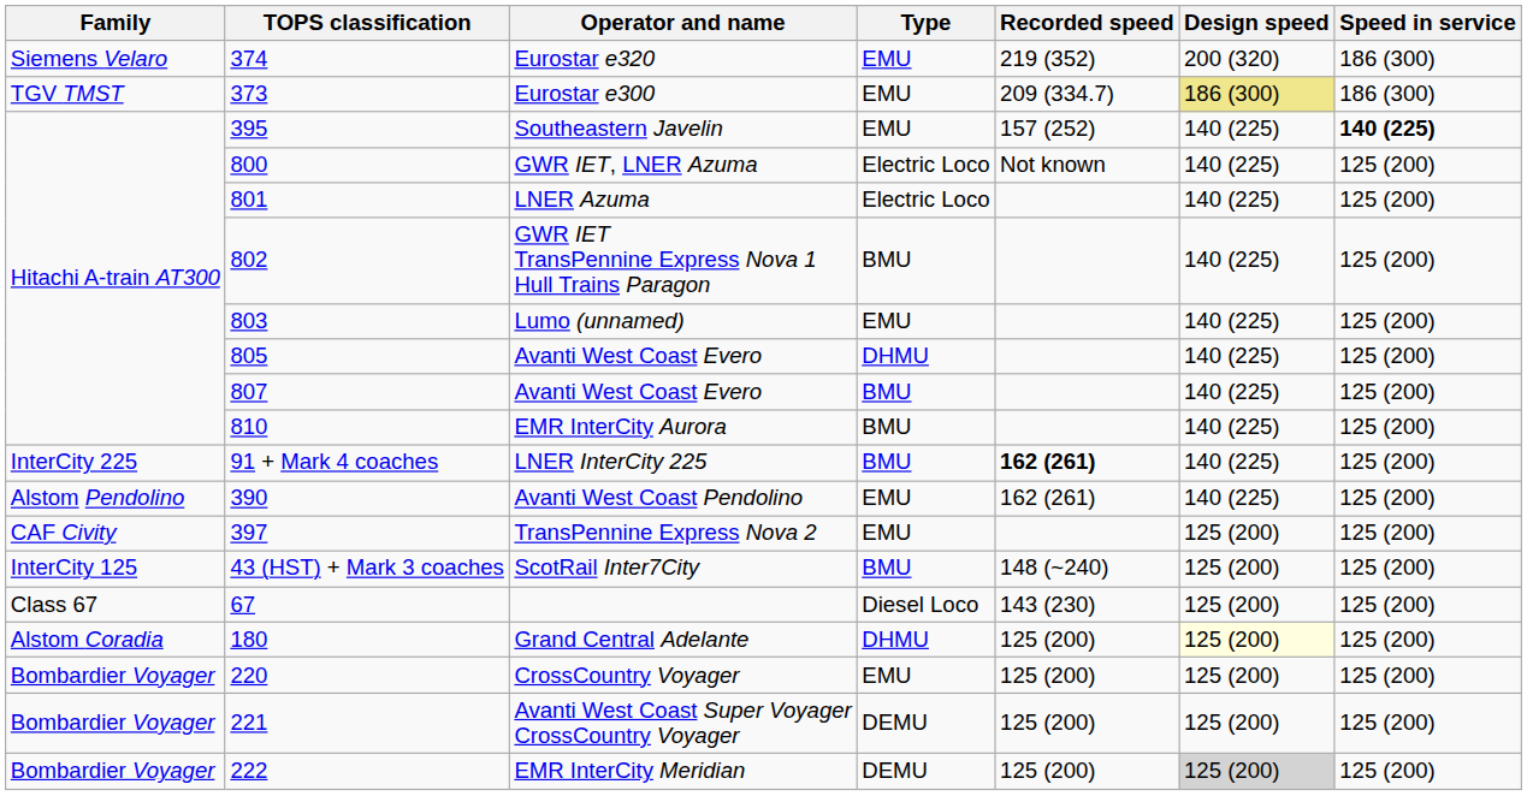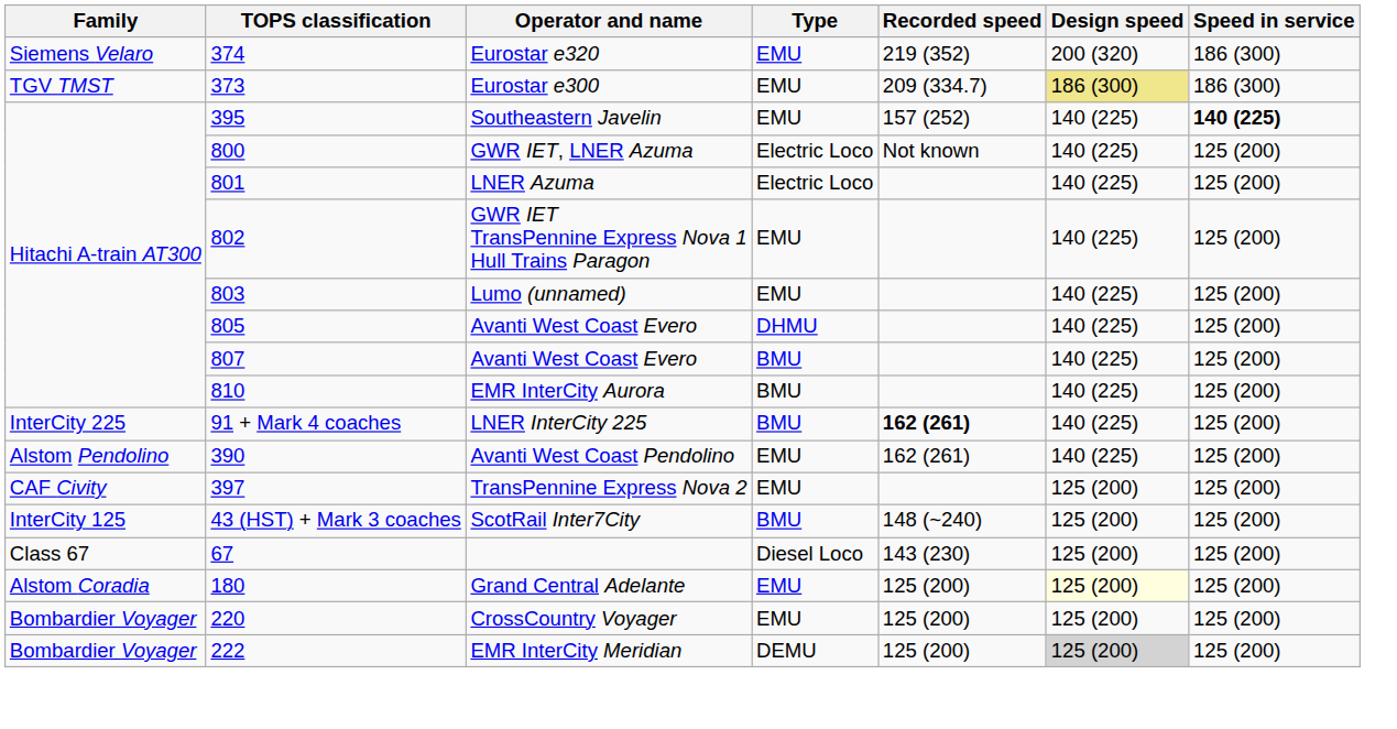 <table class="wikitable sortable">
 <tr>
 <th>Family</th>
 <th data-sort-type="number">TOPS classification</th>
 <th>Operator and name</th>
 <th>Type</th>
 <th data-sort-type="number">Recorded speed</th>
 <th data-sort-type="number">Design speed</th>
 <th data-sort-type="number">Speed in service</th>
 </tr>
 <tr>
 <td><a href='#'>Siemens <em>Velaro</em></a></td>
 <td><a href='#'>374</a></td>
 <td><a href='#'>Eurostar</a> <em>e320</em></td>
 <td><a href='#'>EMU</a></td>
 <td>219 (352)</td>
 <td>200 (320)</td>
 <td>186 (300)</td>
 </tr>
 <tr>
 <td><a href='#'>TGV <em>TMST</em></a></td>
 <td><a href='#'>373</a></td>
 <td><a href='#'>Eurostar</a> <em>e300</em></td>
 <td>EMU</td>
 <td>209 (334.7)</td>
 <td style="background: khaki;">186 (300)</td>
 <td>186 (300)</td>
 </tr>
 <tr>
 <td rowspan="8"><a href='#'>Hitachi A-train <em>AT300</em></a></td>
 <td><a href='#'>395</a></td>
 <td><a href='#'>Southeastern</a> <em>Javelin</em></td>
 <td>EMU</td>
 <td>157 (252)</td>
 <td>140 (225)</td>
 <td><strong>140 (225)</strong></td>
 </tr>
 <tr>
 <td><a href='#'>800</a></td>
 <td><a href='#'>GWR</a> <em>IET</em>, <a href='#'>LNER</a> <em>Azuma</em></td>
 <td>Electric Loco</td>
 <td>Not known</td>
 <td>140 (225)</td>
 <td>125 (200)</td>
 </tr>
 <tr>
 <td><a href='#'>801</a></td>
 <td><a href='#'>LNER</a> <em>Azuma</em></td>
 <td>Electric Loco</td>
 <td></td>
 <td>140 (225)</td>
 <td>125 (200)</td>
 </tr>
 <tr>
 <td><a href='#'>802</a></td>
 <td><a href='#'>GWR</a> <em>IET</em><br><a href='#'>TransPennine Express</a> <em>Nova 1</em><br> <a href='#'>Hull Trains</a> <em>Paragon</em></td>
-<td>BMU</td>
+<td>EMU</td>
 <td></td>
 <td>140 (225)</td>
 <td>125 (200)</td>
 </tr>
 <tr>
 <td><a href='#'>803</a></td>
 <td><a href='#'>Lumo</a> <em>(unnamed)</em></td>
 <td>EMU</td>
 <td></td>
 <td>140 (225)</td>
 <td>125 (200)</td>
 </tr>
 <tr>
 <td><a href='#'>805</a></td>
 <td><a href='#'>Avanti West Coast</a> <em>Evero</em></td>
 <td><a href='#'>DHMU</a></td>
 <td></td>
 <td>140 (225)</td>
 <td>125 (200)</td>
 </tr>
 <tr>
 <td><a href='#'>807</a></td>
 <td><a href='#'>Avanti West Coast</a> <em>Evero</em></td>
 <td><a href='#'>BMU</a></td>
 <td></td>
 <td>140 (225)</td>
 <td>125 (200)</td>
 </tr>
 <tr>
 <td><a href='#'>810</a></td>
 <td><a href='#'>EMR InterCity</a> <em>Aurora</em></td>
 <td>BMU</td>
 <td></td>
 <td>140 (225)</td>
 <td>125 (200)</td>
 </tr>
 <tr>
 <td><a href='#'>InterCity 225</a></td>
 <td><a href='#'>91</a> + <a href='#'>Mark 4 coaches</a></td>
 <td><a href='#'>LNER</a> <em>InterCity 225</em></td>
 <td><a href='#'>BMU</a></td>
 <td><strong>162 (261)</strong></td>
 <td>140 (225)</td>
 <td>125 (200)</td>
 </tr>
 <tr>
 <td><a href='#'>Alstom</a> <a href='#'><em>Pendolino</em></a></td>
 <td><a href='#'>390</a></td>
 <td><a href='#'>Avanti West Coast</a> <em>Pendolino</em></td>
 <td>EMU</td>
 <td>162 (261)</td>
 <td>140 (225)</td>
 <td>125 (200)</td>
 </tr>
 <tr>
 <td><a href='#'>CAF <em>Civity</em></a></td>
 <td><a href='#'>397</a></td>
 <td><a href='#'>TransPennine Express</a> <em>Nova 2</em></td>
 <td>EMU</td>
 <td></td>
 <td>125 (200)</td>
 <td>125 (200)</td>
 </tr>
 <tr>
 <td><a href='#'>InterCity 125</a></td>
 <td><a href='#'>43 (HST)</a> + <a href='#'>Mark 3 coaches</a></td>
 <td><a href='#'>ScotRail</a> <em>Inter7City</em></td>
 <td><a href='#'>BMU</a></td>
 <td>148 (~240)</td>
 <td>125 (200)</td>
 <td>125 (200)</td>
 </tr>
 <tr>
 <td>Class 67</td>
 <td><a href='#'>67</a></td>
 <td></td>
 <td>Diesel Loco</td>
 <td>143 (230)</td>
 <td>125 (200)</td>
 <td>125 (200)</td>
 </tr>
 <tr>
 <td><a href='#'>Alstom <em>Coradia</em></a></td>
 <td><a href='#'>180</a></td>
 <td><a href='#'>Grand Central</a> <em>Adelante</em></td>
-<td><a href='#'>DHMU</a></td>
+<td><a href='#'>EMU</a></td>
 <td>125 (200)</td>
 <td style="background: lightyellow;">125 (200)</td>
 <td>125 (200)</td>
 </tr>
 <tr>
 <td><a href='#'>Bombardier <em>Voyager</em></a></td>
 <td><a href='#'>220</a></td>
 <td><a href='#'>CrossCountry</a> <em>Voyager</em></td>
 <td>EMU</td>
 <td>125 (200)</td>
 <td>125 (200)</td>
 <td>125 (200)</td>
 </tr>
 <tr>
 <td><a href='#'>Bombardier <em>Voyager</em></a></td>
-<td><a href='#'>221</a></td>
-<td><a href='#'>Avanti West Coast</a> <em>Super Voyager</em><br><a href='#'>CrossCountry</a> <em>Voyager</em></td>
-<td>DEMU</td>
-<td>125 (200)</td>
-<td>125 (200)</td>
-<td>125 (200)</td>
-</tr>
-<tr>
-<td><a href='#'>Bombardier <em>Voyager</em></a></td>
 <td><a href='#'>222</a></td>
 <td><a href='#'>EMR InterCity</a> <em>Meridian</em></td>
 <td>DEMU</td>
 <td>125 (200)</td>
 <td style="background: lightgrey;">125 (200)</td>
 <td>125 (200)</td>
 </tr>
 </table>
